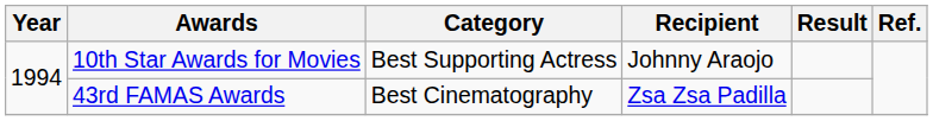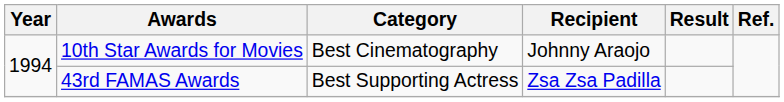 <table class="wikitable">
 <tr>
 <th>Year</th>
 <th>Awards</th>
 <th>Category</th>
 <th>Recipient</th>
 <th>Result</th>
 <th>Ref.</th>
 </tr>
 <tr>
 <td rowspan="2">1994</td>
 <td><a href='#'>10th Star Awards for Movies</a></td>
-<td>Best Supporting Actress</td>
+<td>Best Cinematography</td>
 <td>Johnny Araojo</td>
 <td></td>
 <td rowspan="2"></td>
 </tr>
 <tr>
 <td><a href='#'>43rd FAMAS Awards</a></td>
-<td>Best Cinematography</td>
+<td>Best Supporting Actress</td>
 <td><a href='#'>Zsa Zsa Padilla</a></td>
 <td></td>
 </tr>
 <tr>
 </tr>
 </table>
